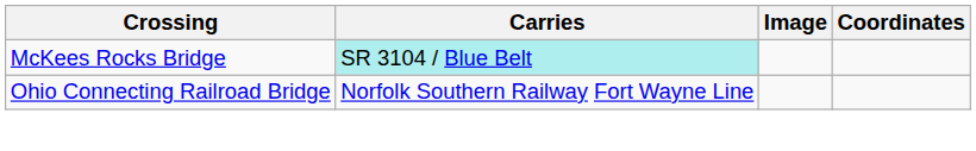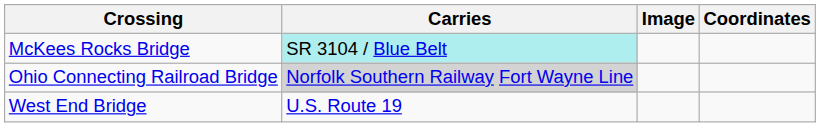 <table class=wikitable>
 <tr>
 <th>Crossing</th>
 <th>Carries</th>
 <th>Image</th>
 <th>Coordinates</th>
 </tr>
 <tr>
 <td><a href='#'>McKees Rocks Bridge</a></td>
 <td style="background: paleturquoise;"> SR 3104 / <a href='#'>Blue Belt</a></td>
 <td></td>
 <td></td>
 </tr>
 <tr>
 <td><a href='#'>Ohio Connecting Railroad Bridge</a></td>
-<td><a href='#'>Norfolk Southern Railway</a> <a href='#'>Fort Wayne Line</a></td>
+<td style="background: lightgrey;"><a href='#'>Norfolk Southern Railway</a> <a href='#'>Fort Wayne Line</a></td>
+<td></td>
+<td></td>
+</tr>
+<tr>
+<td><a href='#'>West End Bridge</a></td>
+<td> <a href='#'>U.S. Route 19</a></td>
 <td></td>
 <td></td>
 </tr>
 </table>
